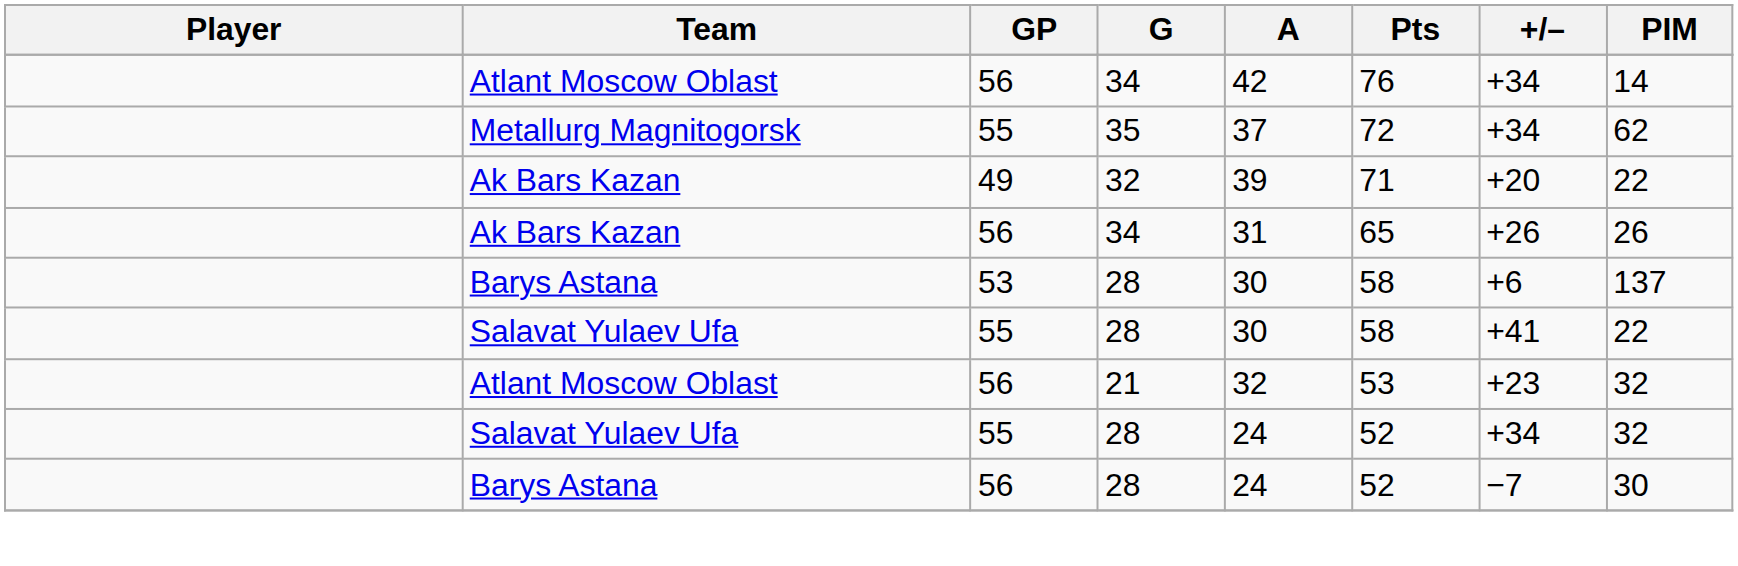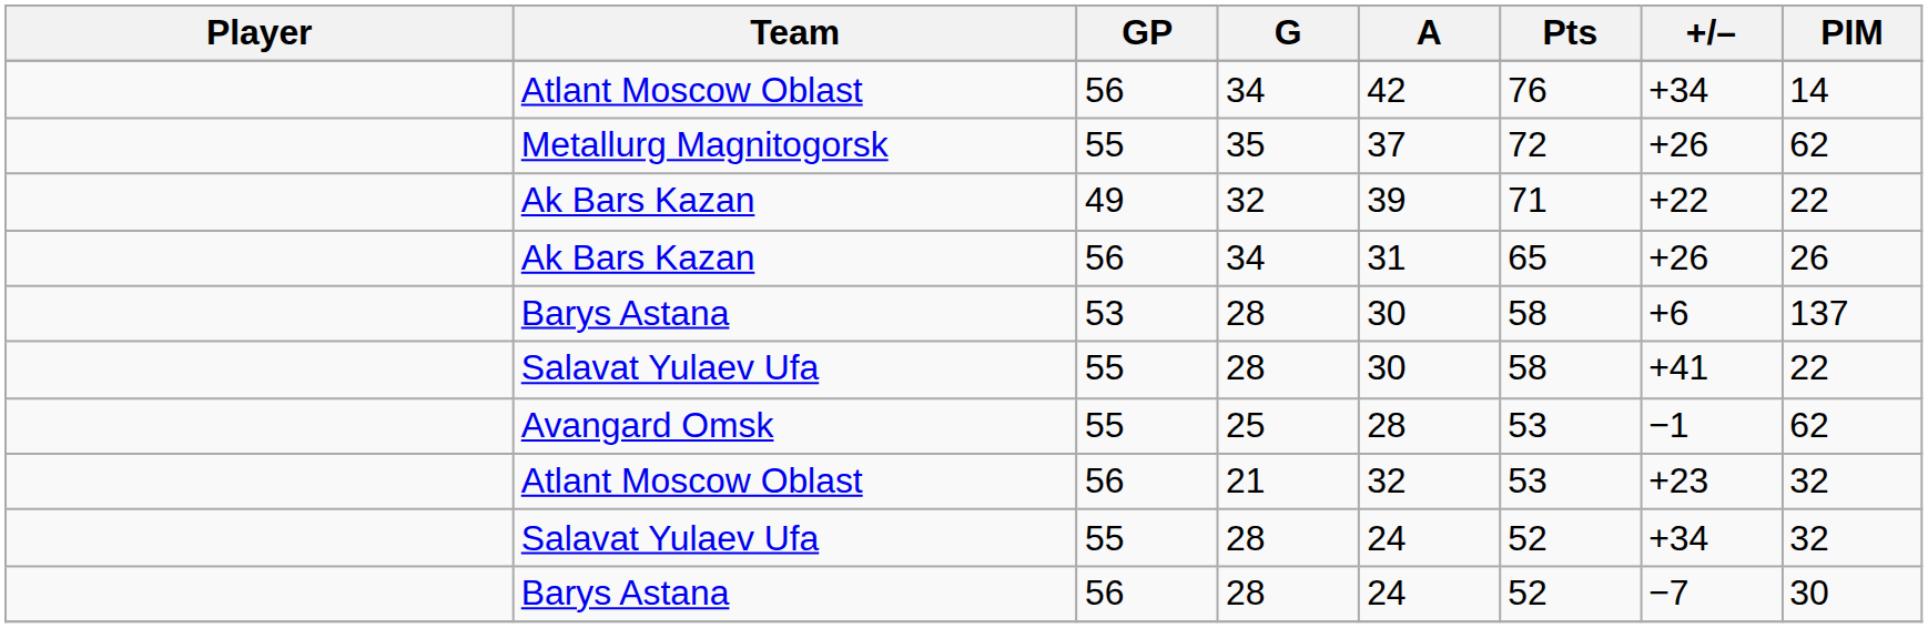 <table class="wikitable sortable">
 <tr>
 <th bgcolor="#DDDDFF" width="18%">Player</th>
 <th bgcolor="#DDDDFF" width="20%">Team</th>
 <th bgcolor="#DDDDFF" width="5%">GP</th>
 <th bgcolor="#DDDDFF" width="5%">G</th>
 <th bgcolor="#DDDDFF" width="5%">A</th>
 <th bgcolor="#DDDDFF" width="5%">Pts</th>
 <th bgcolor="#DDDDFF" width="5%">+/–</th>
 <th bgcolor="#DDDDFF" width="5%">PIM</th>
 </tr>
 <tr>
 </tr>
 <tr>
 </tr>
 <tr>
 <td> </td>
 <td><a href='#'>Atlant Moscow Oblast</a></td>
 <td>56</td>
 <td>34</td>
 <td>42</td>
 <td>76</td>
 <td>+34</td>
 <td>14</td>
 </tr>
 <tr>
 <td> </td>
 <td><a href='#'>Metallurg Magnitogorsk</a></td>
 <td>55</td>
 <td>35</td>
 <td>37</td>
 <td>72</td>
-<td>+34</td>
+<td>+26</td>
 <td>62</td>
 </tr>
 <tr>
 <td> </td>
 <td><a href='#'>Ak Bars Kazan</a></td>
 <td>49</td>
 <td>32</td>
 <td>39</td>
 <td>71</td>
-<td>+20</td>
+<td>+22</td>
 <td>22</td>
 </tr>
 <tr>
 <td> </td>
 <td><a href='#'>Ak Bars Kazan</a></td>
 <td>56</td>
 <td>34</td>
 <td>31</td>
 <td>65</td>
 <td>+26</td>
 <td>26</td>
 </tr>
 <tr>
 <td> </td>
 <td><a href='#'>Barys Astana</a></td>
 <td>53</td>
 <td>28</td>
 <td>30</td>
 <td>58</td>
 <td>+6</td>
 <td>137</td>
 </tr>
 <tr>
 <td> </td>
 <td><a href='#'>Salavat Yulaev Ufa</a></td>
 <td>55</td>
 <td>28</td>
 <td>30</td>
 <td>58</td>
 <td>+41</td>
 <td>22</td>
 </tr>
 <tr>
 <td> </td>
+<td><a href='#'>Avangard Omsk</a></td>
+<td>55</td>
+<td>25</td>
+<td>28</td>
+<td>53</td>
+<td>−1</td>
+<td>62</td>
+</tr>
+<tr>
+<td> </td>
 <td><a href='#'>Atlant Moscow Oblast</a></td>
 <td>56</td>
 <td>21</td>
 <td>32</td>
 <td>53</td>
 <td>+23</td>
 <td>32</td>
 </tr>
 <tr>
 <td> </td>
 <td><a href='#'>Salavat Yulaev Ufa</a></td>
 <td>55</td>
 <td>28</td>
 <td>24</td>
 <td>52</td>
 <td>+34</td>
 <td>32</td>
 </tr>
 <tr>
 <td> </td>
 <td><a href='#'>Barys Astana</a></td>
 <td>56</td>
 <td>28</td>
 <td>24</td>
 <td>52</td>
 <td>−7</td>
 <td>30</td>
 </tr>
 <tr>
 </tr>
 </table>
